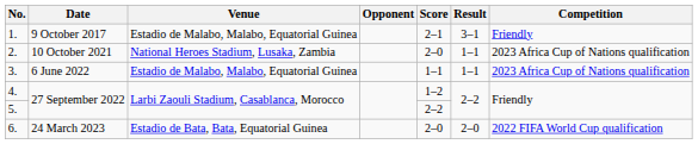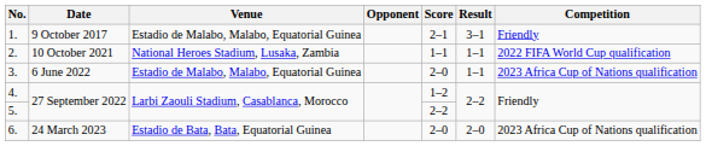 <table class="wikitable" style="font-size:100%;">
 <tr>
 <th>No.</th>
 <th>Date</th>
 <th>Venue</th>
 <th>Opponent</th>
 <th>Score</th>
 <th>Result</th>
 <th>Competition</th>
 </tr>
 <tr>
 <td>1.</td>
 <td>9 October 2017</td>
 <td>Estadio de Malabo, Malabo, Equatorial Guinea</td>
 <td></td>
 <td align=center>2–1</td>
 <td align=center>3–1</td>
 <td><a href='#'>Friendly</a></td>
 </tr>
 <tr>
 <td>2.</td>
 <td>10 October 2021</td>
 <td><a href='#'>National Heroes Stadium</a>, <a href='#'>Lusaka</a>, Zambia</td>
 <td></td>
-<td align=center>2–0</td>
 <td align=center>1–1</td>
-<td>2023 Africa Cup of Nations qualification</td>
+<td align=center>1–1</td>
+<td><a href='#'>2022 FIFA World Cup qualification</a></td>
 </tr>
 <tr>
 <td>3.</td>
 <td>6 June 2022</td>
 <td><a href='#'>Estadio de Malabo</a>, <a href='#'>Malabo</a>, Equatorial Guinea</td>
 <td></td>
-<td align=center>1–1</td>
+<td align=center>2–0</td>
 <td align=center>1–1</td>
 <td><a href='#'>2023 Africa Cup of Nations qualification</a></td>
 </tr>
 <tr>
 <td>4.</td>
 <td rowspan=2>27 September 2022</td>
 <td rowspan=2><a href='#'>Larbi Zaouli Stadium</a>, <a href='#'>Casablanca</a>, Morocco</td>
 <td rowspan=2></td>
 <td align=center>1–2</td>
 <td rowspan=2 align=center>2–2</td>
 <td rowspan=2>Friendly</td>
 </tr>
 <tr>
 <td>5.</td>
 <td align=center>2–2</td>
 </tr>
 <tr>
 <td>6.</td>
 <td>24 March 2023</td>
 <td><a href='#'>Estadio de Bata</a>, <a href='#'>Bata</a>, Equatorial Guinea</td>
 <td></td>
 <td align=center>2–0</td>
 <td align=center>2–0</td>
-<td><a href='#'>2022 FIFA World Cup qualification</a></td>
+<td>2023 Africa Cup of Nations qualification</td>
 </tr>
 </table>
